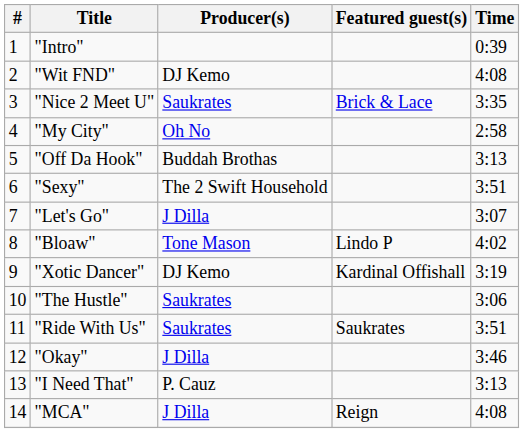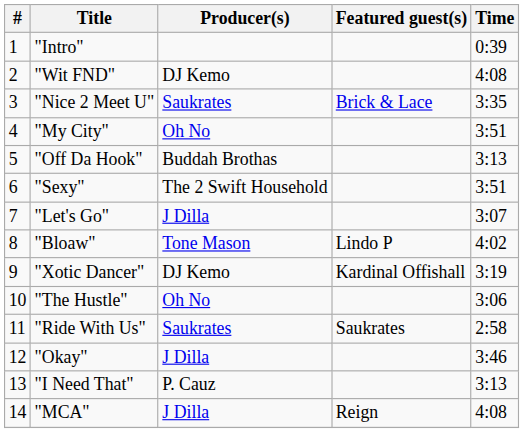 <table class="wikitable">
 <tr>
 <th align="center">#</th>
 <th align="center">Title</th>
 <th align="center">Producer(s)</th>
 <th align="center">Featured guest(s)</th>
 <th align="center">Time</th>
 </tr>
 <tr>
 <td>1</td>
 <td>"Intro"</td>
 <td></td>
 <td></td>
 <td>0:39</td>
 </tr>
 <tr>
 <td>2</td>
 <td>"Wit FND"</td>
 <td>DJ Kemo</td>
 <td></td>
 <td>4:08</td>
 </tr>
 <tr>
 <td>3</td>
 <td>"Nice 2 Meet U"</td>
 <td><a href='#'>Saukrates</a></td>
 <td><a href='#'>Brick & Lace</a></td>
 <td>3:35</td>
 </tr>
 <tr>
 <td>4</td>
 <td>"My City"</td>
 <td><a href='#'>Oh No</a></td>
 <td></td>
-<td>2:58</td>
+<td>3:51</td>
 </tr>
 <tr>
 <td>5</td>
 <td>"Off Da Hook"</td>
 <td>Buddah Brothas</td>
 <td></td>
 <td>3:13</td>
 </tr>
 <tr>
 <td>6</td>
 <td>"Sexy"</td>
 <td>The 2 Swift Household</td>
 <td></td>
 <td>3:51</td>
 </tr>
 <tr>
 <td>7</td>
 <td>"Let's Go"</td>
 <td><a href='#'>J Dilla</a></td>
 <td></td>
 <td>3:07</td>
 </tr>
 <tr>
 <td>8</td>
 <td>"Bloaw"</td>
 <td><a href='#'>Tone Mason</a></td>
 <td>Lindo P</td>
 <td>4:02</td>
 </tr>
 <tr>
 <td>9</td>
 <td>"Xotic Dancer"</td>
 <td>DJ Kemo</td>
 <td>Kardinal Offishall</td>
 <td>3:19</td>
 </tr>
 <tr>
 <td>10</td>
 <td>"The Hustle"</td>
-<td><a href='#'>Saukrates</a></td>
+<td><a href='#'>Oh No</a></td>
 <td></td>
 <td>3:06</td>
 </tr>
 <tr>
 <td>11</td>
 <td>"Ride With Us"</td>
 <td><a href='#'>Saukrates</a></td>
 <td>Saukrates</td>
-<td>3:51</td>
+<td>2:58</td>
 </tr>
 <tr>
 <td>12</td>
 <td>"Okay"</td>
 <td><a href='#'>J Dilla</a></td>
 <td></td>
 <td>3:46</td>
 </tr>
 <tr>
 <td>13</td>
 <td>"I Need That"</td>
 <td>P. Cauz</td>
 <td></td>
 <td>3:13</td>
 </tr>
 <tr>
 <td>14</td>
 <td>"MCA"</td>
 <td><a href='#'>J Dilla</a></td>
 <td>Reign</td>
 <td>4:08</td>
 </tr>
 <tr>
 </tr>
 </table>
